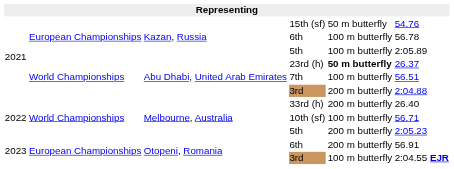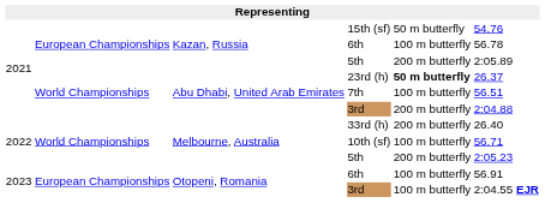 <table>
 <tr>
 <th bgcolor="#eeeeee" colspan="6">Representing </th>
 </tr>
 <tr>
 <td rowspan=6>2021</td>
 <td rowspan=3><a href='#'>European Championships</a></td>
 <td align=left rowspan=3> <a href='#'>Kazan</a>, <a href='#'>Russia</a></td>
 <td>15th (sf)</td>
 <td>50 m butterfly</td>
 <td><a href='#'>54.76</a></td>
 </tr>
 <tr>
 <td>6th</td>
 <td>100 m butterfly</td>
 <td>56.78</td>
 </tr>
 <tr>
 <td>5th</td>
-<td>100 m butterfly</td>
+<td>200 m butterfly</td>
 <td>2:05.89</td>
 </tr>
 <tr>
 <td rowspan=3><a href='#'>World Championships</a></td>
 <td rowspan=3 align=left> <a href='#'>Abu Dhabi</a>, <a href='#'>United Arab Emirates</a></td>
 <td>23rd (h)</td>
 <td><strong>50 m butterfly</strong></td>
 <td><a href='#'>26.37</a></td>
 </tr>
 <tr>
 <td>7th</td>
 <td>100 m butterfly</td>
 <td><a href='#'>56.51</a></td>
 </tr>
 <tr>
 <td bgcolor=cc966>3rd</td>
 <td>200 m butterfly</td>
 <td><a href='#'>2:04.88</a></td>
 </tr>
 <tr>
 <td rowspan=3>2022</td>
 <td rowspan=3><a href='#'>World Championships</a></td>
 <td align=left rowspan=3> <a href='#'>Melbourne</a>, <a href='#'>Australia</a></td>
 <td>33rd (h)</td>
 <td>200 m butterfly</td>
 <td>26.40</td>
 </tr>
 <tr>
 <td>10th (sf)</td>
 <td>100 m butterfly</td>
 <td><a href='#'>56.71</a></td>
 </tr>
 <tr>
 <td>5th</td>
 <td>200 m butterfly</td>
 <td><a href='#'>2:05.23</a></td>
 </tr>
 <tr>
 <td rowspan=6>2023</td>
 <td rowspan=3><a href='#'>European Championships</a></td>
 <td align=left rowspan=2> <a href='#'>Otopeni</a>, <a href='#'>Romania</a></td>
 <td>6th</td>
-<td>200 m butterfly</td>
+<td>100 m butterfly</td>
 <td>56.91</td>
 </tr>
 <tr>
 <td bgcolor=cc966>3rd</td>
 <td>100 m butterfly</td>
 <td>2:04.55 <strong><a href='#'>EJR</a></strong></td>
 </tr>
 </table>
